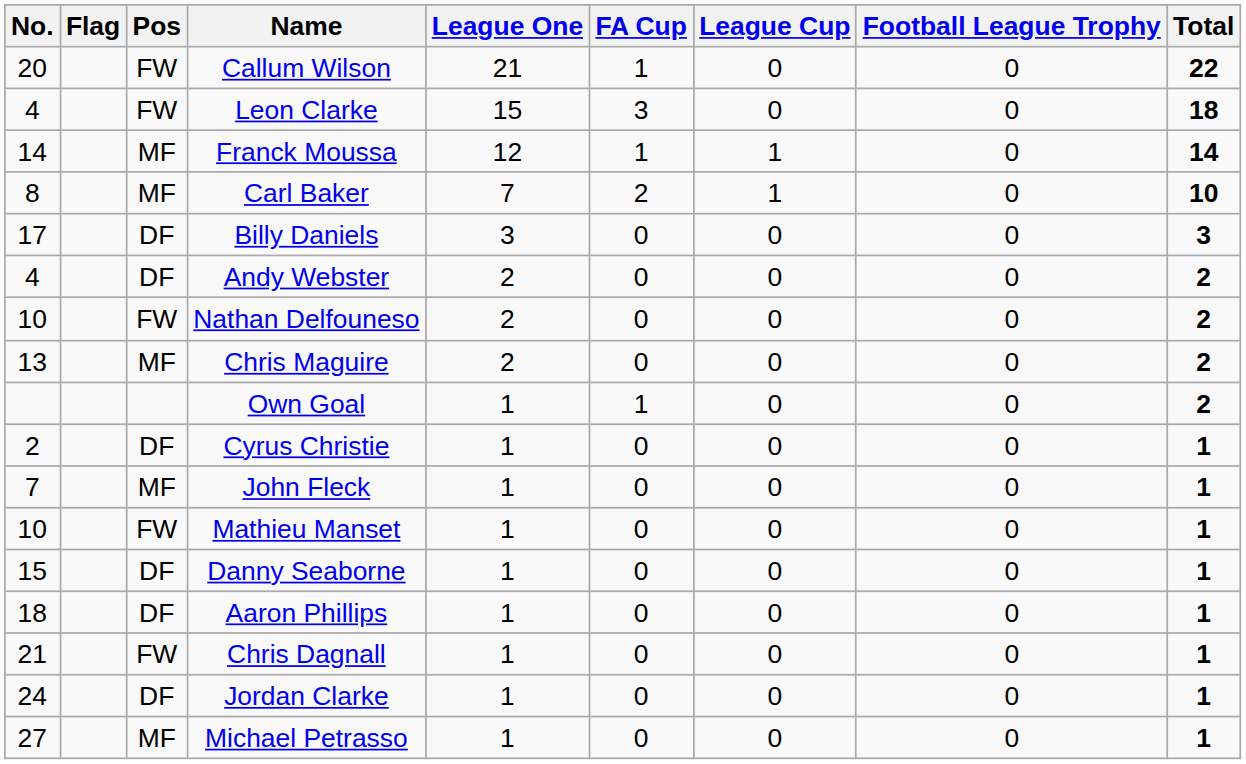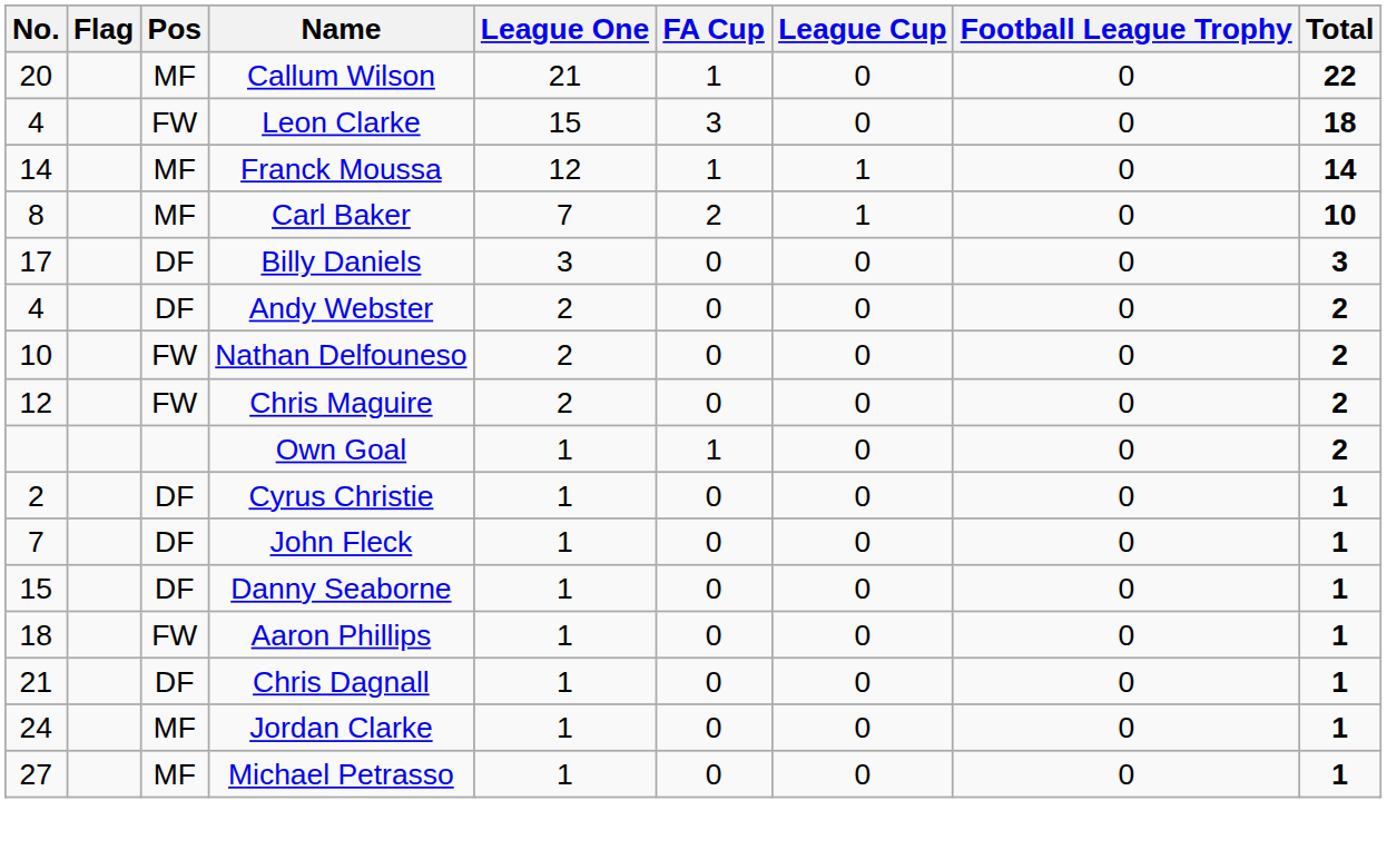 <table class="wikitable sortable" style="text-align:center; font-size:95%">
 <tr>
 <th>No.</th>
 <th>Flag</th>
 <th>Pos</th>
 <th>Name</th>
 <th><a href='#'>League One</a></th>
 <th><a href='#'>FA Cup</a></th>
 <th><a href='#'>League Cup</a></th>
 <th><a href='#'>Football League Trophy</a></th>
 <th>Total</th>
 </tr>
 <tr>
 <td>20</td>
 <td></td>
-<td>FW</td>
+<td>MF</td>
 <td><a href='#'>Callum Wilson</a></td>
 <td>21</td>
 <td>1</td>
 <td>0</td>
 <td>0</td>
 <td><strong>22</strong></td>
 </tr>
 <tr>
 <td>4</td>
 <td></td>
 <td>FW</td>
 <td><a href='#'>Leon Clarke</a></td>
 <td>15</td>
 <td>3</td>
 <td>0</td>
 <td>0</td>
 <td><strong>18</strong></td>
 </tr>
 <tr>
 <td>14</td>
 <td></td>
 <td>MF</td>
 <td><a href='#'>Franck Moussa</a></td>
 <td>12</td>
 <td>1</td>
 <td>1</td>
 <td>0</td>
 <td><strong>14</strong></td>
 </tr>
 <tr>
 <td>8</td>
 <td></td>
 <td>MF</td>
 <td><a href='#'>Carl Baker</a></td>
 <td>7</td>
 <td>2</td>
 <td>1</td>
 <td>0</td>
 <td><strong>10</strong></td>
 </tr>
 <tr>
 <td>17</td>
 <td></td>
 <td>DF</td>
 <td><a href='#'>Billy Daniels</a></td>
 <td>3</td>
 <td>0</td>
 <td>0</td>
 <td>0</td>
 <td><strong>3</strong></td>
 </tr>
 <tr>
 <td>4</td>
 <td></td>
 <td>DF</td>
 <td><a href='#'>Andy Webster</a></td>
 <td>2</td>
 <td>0</td>
 <td>0</td>
 <td>0</td>
 <td><strong>2</strong></td>
 </tr>
 <tr>
 <td>10</td>
 <td></td>
 <td>FW</td>
 <td><a href='#'>Nathan Delfouneso</a></td>
 <td>2</td>
 <td>0</td>
 <td>0</td>
 <td>0</td>
 <td><strong>2</strong></td>
 </tr>
 <tr>
-<td>13</td>
+<td>12</td>
 <td></td>
-<td>MF</td>
+<td>FW</td>
 <td><a href='#'>Chris Maguire</a></td>
 <td>2</td>
 <td>0</td>
 <td>0</td>
 <td>0</td>
 <td><strong>2</strong></td>
 </tr>
 <tr>
 <td></td>
 <td></td>
 <td></td>
 <td><a href='#'>Own Goal</a></td>
 <td>1</td>
 <td>1</td>
 <td>0</td>
 <td>0</td>
 <td><strong>2</strong></td>
 </tr>
 <tr>
 <td>2</td>
 <td></td>
 <td>DF</td>
 <td><a href='#'>Cyrus Christie</a></td>
 <td>1</td>
 <td>0</td>
 <td>0</td>
 <td>0</td>
 <td><strong>1</strong></td>
 </tr>
 <tr>
 <td>7</td>
 <td></td>
-<td>MF</td>
+<td>DF</td>
 <td><a href='#'>John Fleck</a></td>
-<td>1</td>
-<td>0</td>
-<td>0</td>
-<td>0</td>
-<td><strong>1</strong></td>
-</tr>
-<tr>
-<td>10</td>
-<td></td>
-<td>FW</td>
-<td><a href='#'>Mathieu Manset</a></td>
 <td>1</td>
 <td>0</td>
 <td>0</td>
 <td>0</td>
 <td><strong>1</strong></td>
 </tr>
 <tr>
 <td>15</td>
 <td></td>
 <td>DF</td>
 <td><a href='#'>Danny Seaborne</a></td>
 <td>1</td>
 <td>0</td>
 <td>0</td>
 <td>0</td>
 <td><strong>1</strong></td>
 </tr>
 <tr>
 <td>18</td>
 <td></td>
-<td>DF</td>
+<td>FW</td>
 <td><a href='#'>Aaron Phillips</a></td>
 <td>1</td>
 <td>0</td>
 <td>0</td>
 <td>0</td>
 <td><strong>1</strong></td>
 </tr>
 <tr>
 <td>21</td>
 <td></td>
-<td>FW</td>
+<td>DF</td>
 <td><a href='#'>Chris Dagnall</a></td>
 <td>1</td>
 <td>0</td>
 <td>0</td>
 <td>0</td>
 <td><strong>1</strong></td>
 </tr>
 <tr>
 <td>24</td>
 <td></td>
-<td>DF</td>
+<td>MF</td>
 <td><a href='#'>Jordan Clarke</a></td>
 <td>1</td>
 <td>0</td>
 <td>0</td>
 <td>0</td>
 <td><strong>1</strong></td>
 </tr>
 <tr>
 <td>27</td>
 <td></td>
 <td>MF</td>
 <td><a href='#'>Michael Petrasso</a></td>
 <td>1</td>
 <td>0</td>
 <td>0</td>
 <td>0</td>
 <td><strong>1</strong></td>
 </tr>
 </table>
